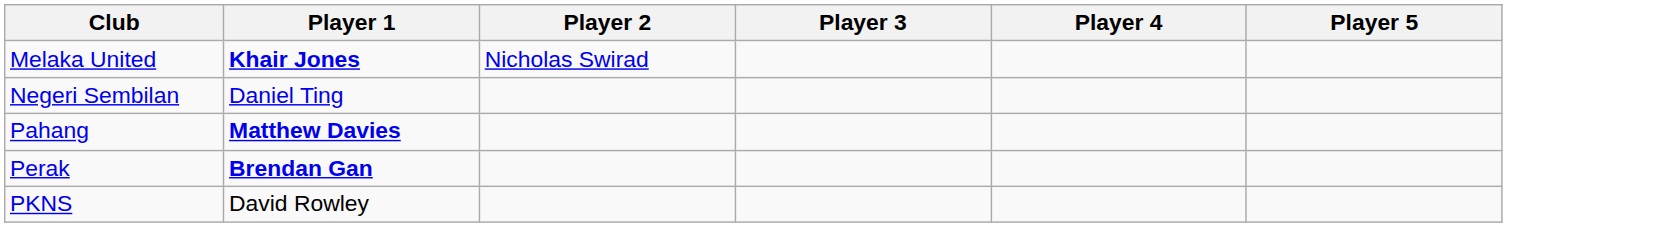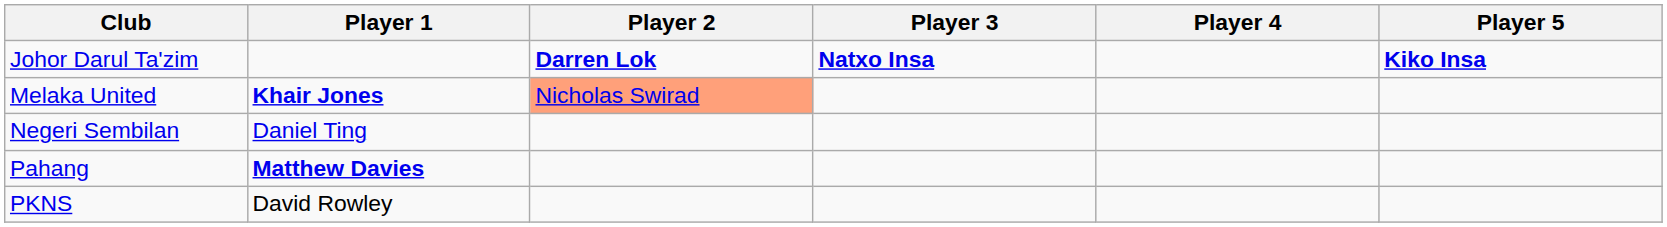 <table class="wikitable ">
 <tr>
 <th style="width:12%">Club</th>
 <th style="width:14%">Player 1</th>
 <th style="width:14%">Player 2</th>
 <th style="width:14%">Player 3</th>
 <th style="width:14%">Player 4</th>
 <th style="width:14%">Player 5</th>
 </tr>
 <tr>
+<td><a href='#'>Johor Darul Ta'zim</a></td>
+<td><small></small> <small></small></td>
+<td> <strong><a href='#'>Darren Lok</a></strong><small></small> <small></small></td>
+<td> <strong><a href='#'>Natxo Insa</a></strong><small></small> <small></small></td>
+<td><small></small> <small></small></td>
+<td> <strong><a href='#'>Kiko Insa</a></strong><small></small> <small></small></td>
+</tr>
+<tr>
 <td><a href='#'>Melaka United</a></td>
 <td> <strong><a href='#'>Khair Jones</a></strong><small></small> <small></small></td>
-<td> <a href='#'>Nicholas Swirad</a><small></small></td>
+<td style="background: lightsalmon;"> <a href='#'>Nicholas Swirad</a><small></small></td>
 <td></td>
 <td></td>
 <td></td>
 </tr>
 <tr>
 <td><a href='#'>Negeri Sembilan</a></td>
 <td> <a href='#'>Daniel Ting</a><small></small></td>
 <td></td>
 <td></td>
 <td></td>
 <td></td>
 </tr>
 <tr>
 <td><a href='#'>Pahang</a></td>
 <td> <strong><a href='#'>Matthew Davies</a></strong><small></small> <small></small></td>
 <td></td>
 <td></td>
 <td></td>
 <td></td>
 </tr>
 <tr>
-<td><a href='#'>Perak</a></td>
-<td> <strong><a href='#'>Brendan Gan</a></strong><small></small> <small></small></td>
-<td></td>
-<td></td>
-<td></td>
-<td></td>
-</tr>
-<tr>
 <td><a href='#'>PKNS</a></td>
 <td> David Rowley<small></small></td>
 <td></td>
 <td></td>
 <td></td>
 <td></td>
 </tr>
 </table>
